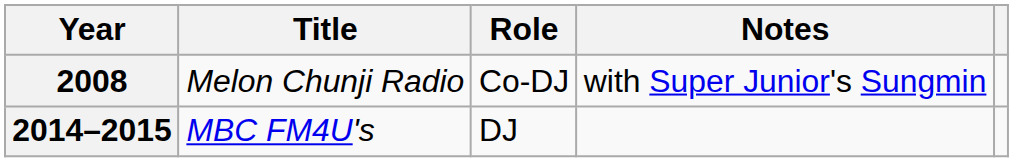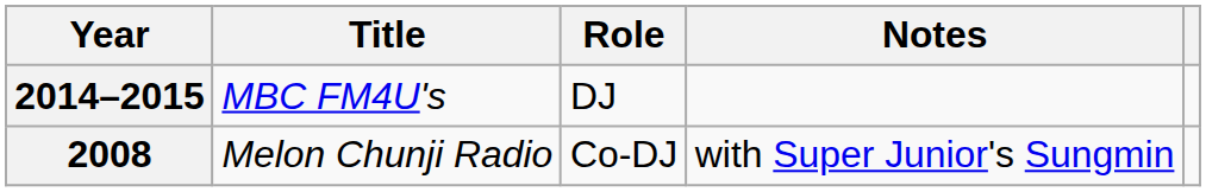 <table class="wikitable plainrowheaders">
 <tr>
 <th scope="col">Year</th>
 <th scope="col">Title</th>
 <th scope="col">Role</th>
 <th scope="col">Notes</th>
 <th scope="col" class="unsortable"></th>
 </tr>
 <tr>
+<th scope="row">2014–2015</th>
+<td><em><a href='#'>MBC FM4U</a>'s </em></td>
+<td>DJ</td>
+<td></td>
+<td style="text-align:center"></td>
+</tr>
+<tr>
 <th scope="row">2008</th>
 <td><em>Melon Chunji Radio</em></td>
 <td>Co-DJ</td>
 <td>with <a href='#'>Super Junior</a>'s <a href='#'>Sungmin</a></td>
 <td style="text-align:center"></td>
 </tr>
-<tr>
-<th scope="row">2014–2015</th>
-<td><em><a href='#'>MBC FM4U</a>'s </em></td>
-<td>DJ</td>
-<td></td>
-<td style="text-align:center"></td>
-</tr>
 </table>
